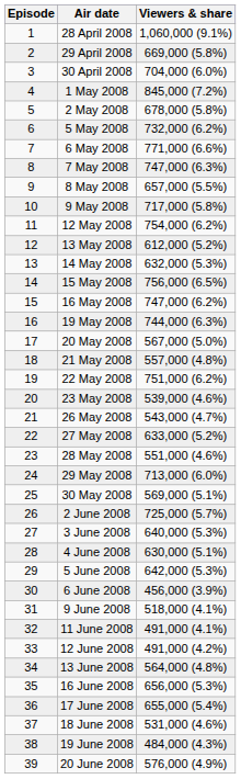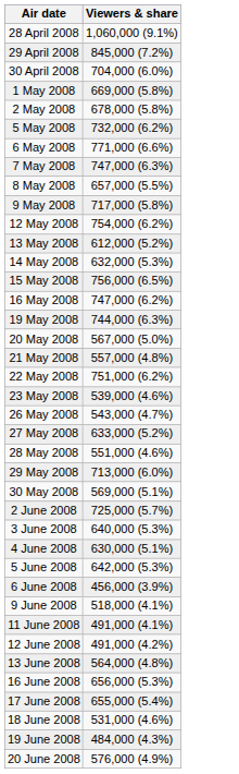 <table class="wikitable">
 <tr style="background:MediumSlateBlue; color:#000;">
-<th>Episode</th>
 <th>Air date</th>
 <th>Viewers & share</th>
 </tr>
 <tr style="text-align:center;">
-<td>1</td>
 <td>28 April 2008</td>
 <td>1,060,000 (9.1%)</td>
 </tr>
 <tr style="background:#efefef; text-align:center;">
-<td>2</td>
 <td>29 April 2008</td>
-<td>669,000 (5.8%)</td>
+<td>845,000 (7.2%)</td>
 </tr>
 <tr style="text-align:center;">
-<td>3</td>
 <td>30 April 2008</td>
 <td>704,000 (6.0%)</td>
 </tr>
 <tr style="background:#efefef; text-align:center;">
-<td>4</td>
 <td>1 May 2008</td>
-<td>845,000 (7.2%)</td>
+<td>669,000 (5.8%)</td>
 </tr>
 <tr style="text-align:center;">
-<td>5</td>
 <td>2 May 2008</td>
 <td>678,000 (5.8%)</td>
 </tr>
 <tr style="background:#efefef; text-align:center;">
-<td>6</td>
 <td>5 May 2008</td>
 <td>732,000 (6.2%)</td>
 </tr>
 <tr style="text-align:center;">
-<td>7</td>
 <td>6 May 2008</td>
 <td>771,000 (6.6%)</td>
 </tr>
 <tr style="background:#efefef; text-align:center;">
-<td>8</td>
 <td>7 May 2008</td>
 <td>747,000 (6.3%)</td>
 </tr>
 <tr style="text-align:center;">
-<td>9</td>
 <td>8 May 2008</td>
 <td>657,000 (5.5%)</td>
 </tr>
 <tr style="background:#efefef; text-align:center;">
-<td>10</td>
 <td>9 May 2008</td>
 <td>717,000 (5.8%)</td>
 </tr>
 <tr style="text-align:center;">
-<td>11</td>
 <td>12 May 2008</td>
 <td>754,000 (6.2%)</td>
 </tr>
 <tr style="background:#efefef; text-align:center;">
-<td>12</td>
 <td>13 May 2008</td>
 <td>612,000 (5.2%)</td>
 </tr>
 <tr style="text-align:center;">
-<td>13</td>
 <td>14 May 2008</td>
 <td>632,000 (5.3%)</td>
 </tr>
 <tr style="background:#efefef; text-align:center;">
-<td>14</td>
 <td>15 May 2008</td>
 <td>756,000 (6.5%)</td>
 </tr>
 <tr style="text-align:center;">
-<td>15</td>
 <td>16 May 2008</td>
 <td>747,000 (6.2%)</td>
 </tr>
 <tr style="background:#efefef; text-align:center;">
-<td>16</td>
 <td>19 May 2008</td>
 <td>744,000 (6.3%)</td>
 </tr>
 <tr style="text-align:center;">
-<td>17</td>
 <td>20 May 2008</td>
 <td>567,000 (5.0%)</td>
 </tr>
 <tr style="background:#efefef; text-align:center;">
-<td>18</td>
 <td>21 May 2008</td>
 <td>557,000 (4.8%)</td>
 </tr>
 <tr style="text-align:center;">
-<td>19</td>
 <td>22 May 2008</td>
 <td>751,000 (6.2%)</td>
 </tr>
 <tr style="background:#efefef; text-align:center;">
-<td>20</td>
 <td>23 May 2008</td>
 <td>539,000 (4.6%)</td>
 </tr>
 <tr style="text-align:center;">
-<td>21</td>
 <td>26 May 2008</td>
 <td>543,000 (4.7%)</td>
 </tr>
 <tr style="background:#efefef; text-align:center;">
-<td>22</td>
 <td>27 May 2008</td>
 <td>633,000 (5.2%)</td>
 </tr>
 <tr style="text-align:center;">
-<td>23</td>
 <td>28 May 2008</td>
 <td>551,000 (4.6%)</td>
 </tr>
 <tr style="background:#efefef; text-align:center;">
-<td>24</td>
 <td>29 May 2008</td>
 <td>713,000 (6.0%)</td>
 </tr>
 <tr style="text-align:center;">
-<td>25</td>
 <td>30 May 2008</td>
 <td>569,000 (5.1%)</td>
 </tr>
 <tr style="background:#efefef; text-align:center;">
-<td>26</td>
 <td>2 June 2008</td>
 <td>725,000 (5.7%)</td>
 </tr>
 <tr style="text-align:center;">
-<td>27</td>
 <td>3 June 2008</td>
 <td>640,000 (5.3%)</td>
 </tr>
 <tr style="background:#efefef; text-align:center;">
-<td>28</td>
 <td>4 June 2008</td>
 <td>630,000 (5.1%)</td>
 </tr>
 <tr style="text-align:center;">
-<td>29</td>
 <td>5 June 2008</td>
 <td>642,000 (5.3%)</td>
 </tr>
 <tr style="background:#efefef; text-align:center;">
-<td>30</td>
 <td>6 June 2008</td>
 <td>456,000 (3.9%)</td>
 </tr>
 <tr style="text-align:center;">
-<td>31</td>
 <td>9 June 2008</td>
 <td>518,000 (4.1%)</td>
 </tr>
 <tr style="background:#efefef; text-align:center;">
-<td>32</td>
 <td>11 June 2008</td>
 <td>491,000 (4.1%)</td>
 </tr>
 <tr style="text-align:center;">
-<td>33</td>
 <td>12 June 2008</td>
 <td>491,000 (4.2%)</td>
 </tr>
 <tr style="background:#efefef; text-align:center;">
-<td>34</td>
 <td>13 June 2008</td>
 <td>564,000 (4.8%)</td>
 </tr>
 <tr style="text-align:center;">
-<td>35</td>
 <td>16 June 2008</td>
 <td>656,000 (5.3%)</td>
 </tr>
 <tr style="background:#efefef; text-align:center;">
-<td>36</td>
 <td>17 June 2008</td>
 <td>655,000 (5.4%)</td>
 </tr>
 <tr style="text-align:center;">
-<td>37</td>
 <td>18 June 2008</td>
 <td>531,000 (4.6%)</td>
 </tr>
 <tr style="background:#efefef; text-align:center;">
-<td>38</td>
 <td>19 June 2008</td>
 <td>484,000 (4.3%)</td>
 </tr>
 <tr style="text-align:center;">
-<td>39</td>
 <td>20 June 2008</td>
 <td>576,000 (4.9%)</td>
 </tr>
 </table>
